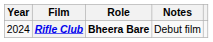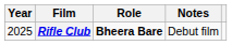 <table class="wikitable plainrowheaders sortable">
 <tr>
 <th scope="col">Year</th>
 <th scope="col">Film</th>
 <th scope="col">Role</th>
 <th scope="col" class="unsortable">Notes</th>
 <th scope="col" class="unsortable"></th>
 </tr>
 <tr>
-<td>2024</td>
+<td>2025</td>
 <th scope=row><em><a href='#'>Rifle Club</a></em></th>
 <td><strong>Bheera Bare</strong></td>
 <td>Debut film</td>
 <td></td>
 </tr>
 </table>
